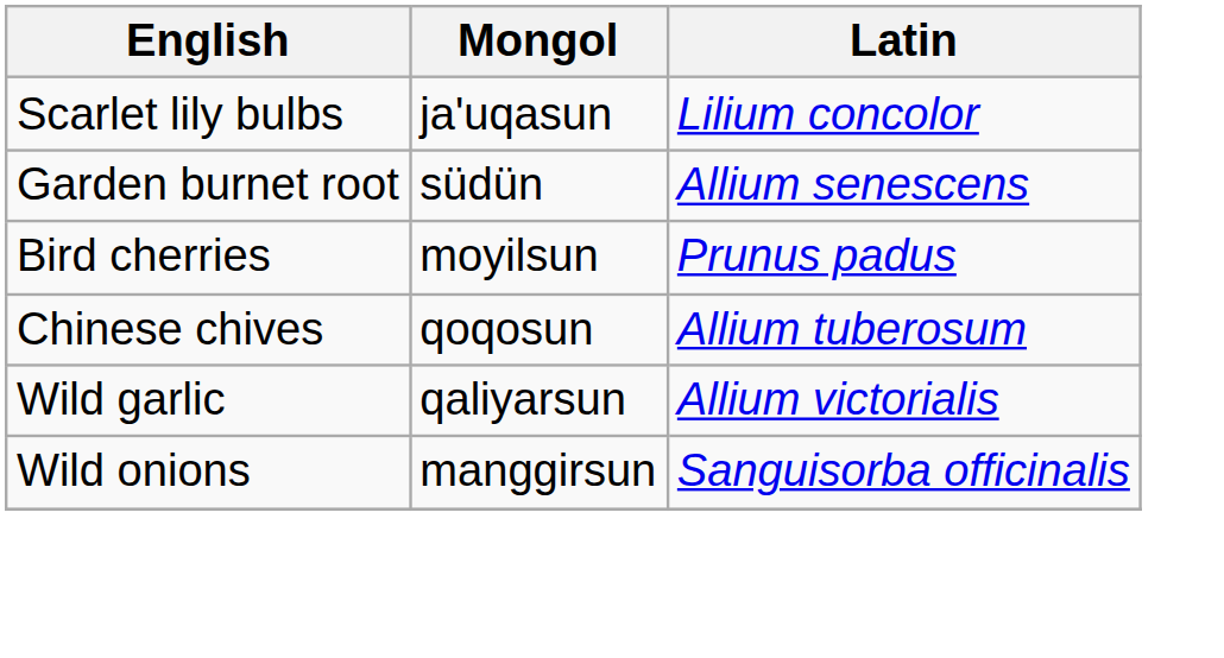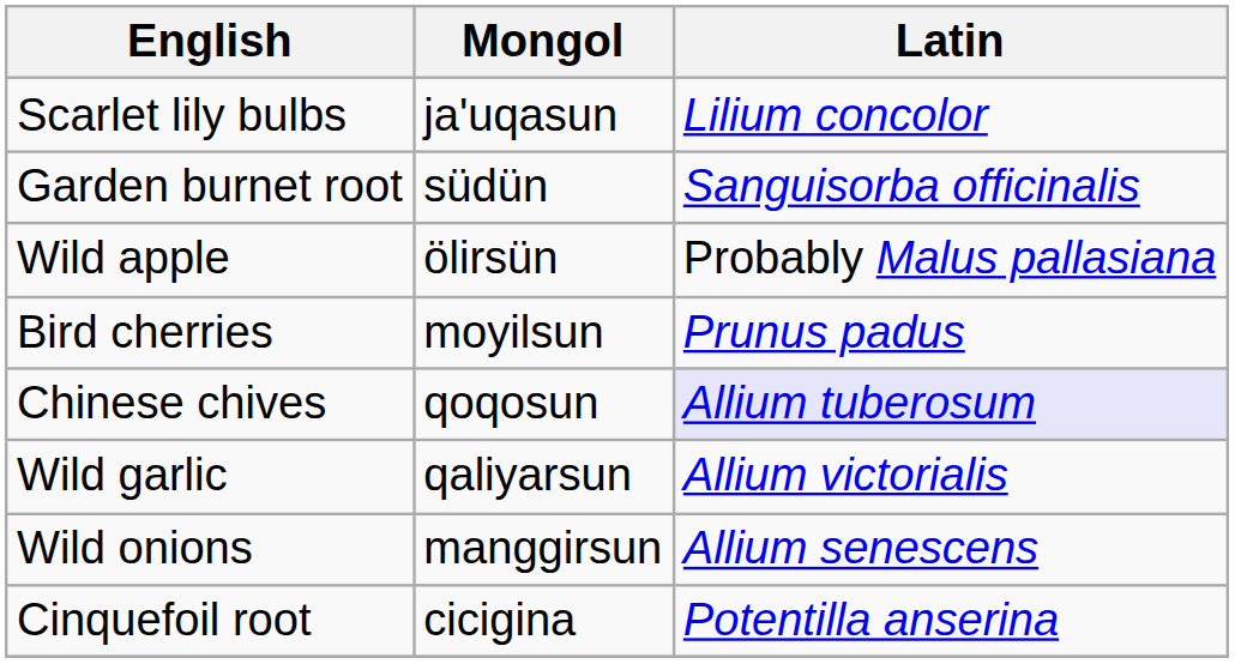 <table class="wikitable">
 <tr>
 <th>English</th>
 <th>Mongol</th>
 <th>Latin</th>
 </tr>
 <tr>
 <td>Scarlet lily bulbs</td>
 <td>ja'uqasun</td>
 <td><em><a href='#'>Lilium concolor</a></em></td>
 </tr>
 <tr>
 <td>Garden burnet root</td>
 <td>südün</td>
-<td><em><a href='#'>Allium senescens</a></em></td>
+<td><em><a href='#'>Sanguisorba officinalis</a></em></td>
+</tr>
+<tr>
+<td>Wild apple</td>
+<td>ölirsün</td>
+<td>Probably <em><a href='#'>Malus pallasiana</a></em></td>
 </tr>
 <tr>
 <td>Bird cherries</td>
 <td>moyilsun</td>
 <td><em><a href='#'>Prunus padus</a></em></td>
 </tr>
 <tr>
 <td>Chinese chives</td>
 <td>qoqosun</td>
-<td><em><a href='#'>Allium tuberosum</a></em></td>
+<td style="background: lavender;"><em><a href='#'>Allium tuberosum</a></em></td>
 </tr>
 <tr>
 <td>Wild garlic</td>
 <td>qaliyarsun</td>
 <td><em><a href='#'>Allium victorialis</a></em></td>
 </tr>
 <tr>
 <td>Wild onions</td>
 <td>manggirsun</td>
-<td><em><a href='#'>Sanguisorba officinalis</a></em></td>
+<td><em><a href='#'>Allium senescens</a></em></td>
+</tr>
+<tr>
+<td>Cinquefoil root</td>
+<td>cicigina</td>
+<td><em><a href='#'>Potentilla anserina</a></em></td>
 </tr>
 <tr>
 </tr>
 </table>
